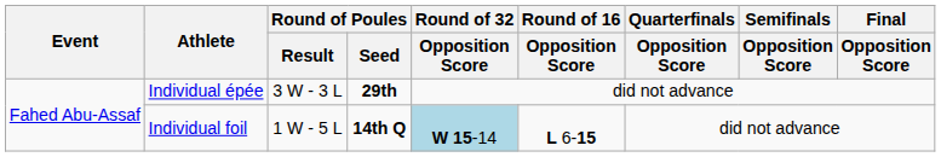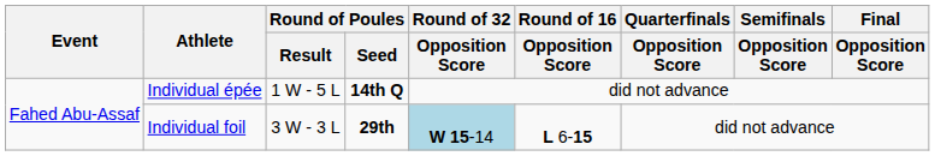 <table class="wikitable" border="1" style="font-size:90%">
 <tr>
 <th rowspan=2>Event</th>
 <th rowspan=2>Athlete</th>
 <th colspan=2>Round of Poules</th>
 <th>Round of 32</th>
 <th>Round of 16</th>
 <th>Quarterfinals</th>
 <th>Semifinals</th>
 <th>Final</th>
 </tr>
 <tr>
 <th>Result</th>
 <th>Seed</th>
 <th>Opposition<br>Score</th>
 <th>Opposition<br>Score</th>
 <th>Opposition<br>Score</th>
 <th>Opposition<br>Score</th>
 <th>Opposition<br>Score</th>
 </tr>
 <tr>
 <td rowspan=2><a href='#'>Fahed Abu-Assaf</a></td>
 <td><a href='#'>Individual épée</a></td>
-<td align=center>3 W - 3 L</td>
-<td align=center><strong>29th</strong></td>
+<td align=center>1 W - 5 L</td>
+<td align=center><strong>14th Q</strong></td>
 <td style="text-align:center;" colspan="7">did not advance</td>
 </tr>
 <tr>
 <td><a href='#'>Individual foil</a></td>
-<td align=center>1 W - 5 L</td>
-<td align=center><strong>14th Q</strong></td>
+<td align=center>3 W - 3 L</td>
+<td align=center><strong>29th</strong></td>
 <td align=center style="background: lightblue;"><br><strong>W</strong> <strong>15</strong>-14</td>
 <td align=center><br><strong>L</strong> 6-<strong>15</strong></td>
 <td style="text-align:center;" colspan="7">did not advance</td>
 </tr>
 </table>
